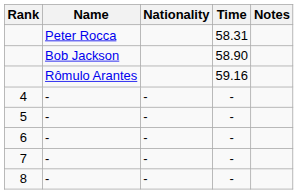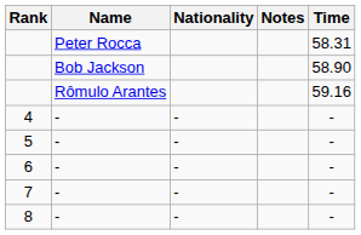 <table class="wikitable sortable" style="text-align:center">
 <tr>
 <th>Rank</th>
 <th>Name</th>
 <th>Nationality</th>
+<th>Notes</th>
 <th>Time</th>
-<th>Notes</th>
 </tr>
 <tr>
 <td></td>
 <td align=left><a href='#'>Peter Rocca</a></td>
 <td align=left></td>
+<td></td>
 <td>58.31</td>
-<td></td>
 </tr>
 <tr>
 <td></td>
 <td align=left><a href='#'>Bob Jackson</a></td>
 <td align=left></td>
+<td></td>
 <td>58.90</td>
-<td></td>
 </tr>
 <tr>
 <td></td>
 <td align=left><a href='#'>Rômulo Arantes</a></td>
 <td align=left></td>
+<td></td>
 <td>59.16</td>
-<td></td>
 </tr>
 <tr>
 <td>4</td>
 <td align=left>-</td>
 <td align=left>-</td>
+<td></td>
 <td>-</td>
-<td></td>
 </tr>
 <tr>
 <td>5</td>
 <td align=left>-</td>
 <td align=left>-</td>
+<td></td>
 <td>-</td>
-<td></td>
 </tr>
 <tr>
 <td>6</td>
 <td align=left>-</td>
 <td align=left>-</td>
+<td></td>
 <td>-</td>
-<td></td>
 </tr>
 <tr>
 <td>7</td>
 <td align=left>-</td>
 <td align=left>-</td>
+<td></td>
 <td>-</td>
-<td></td>
 </tr>
 <tr>
 <td>8</td>
 <td align=left>-</td>
 <td align=left>-</td>
+<td></td>
 <td>-</td>
-<td></td>
 </tr>
 </table>
